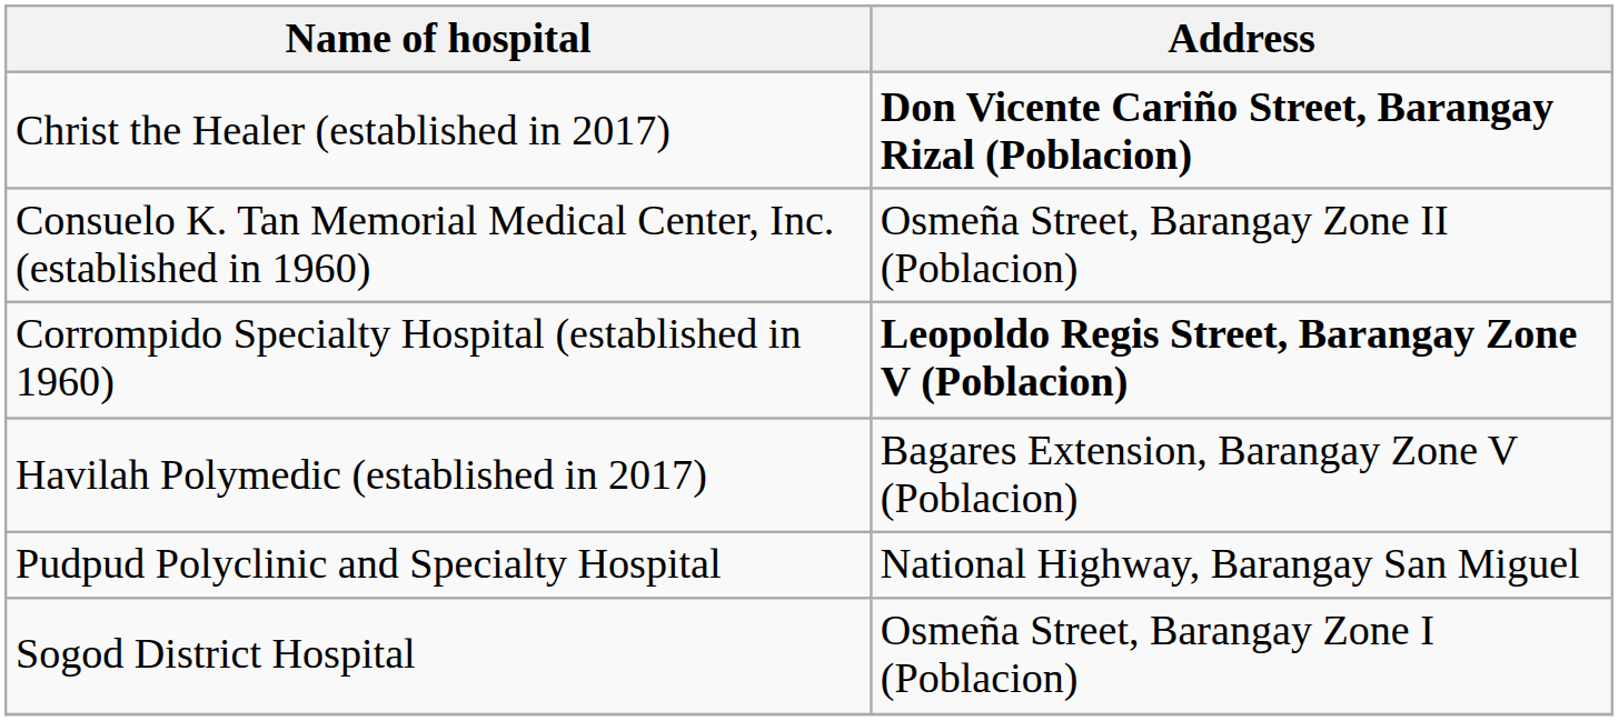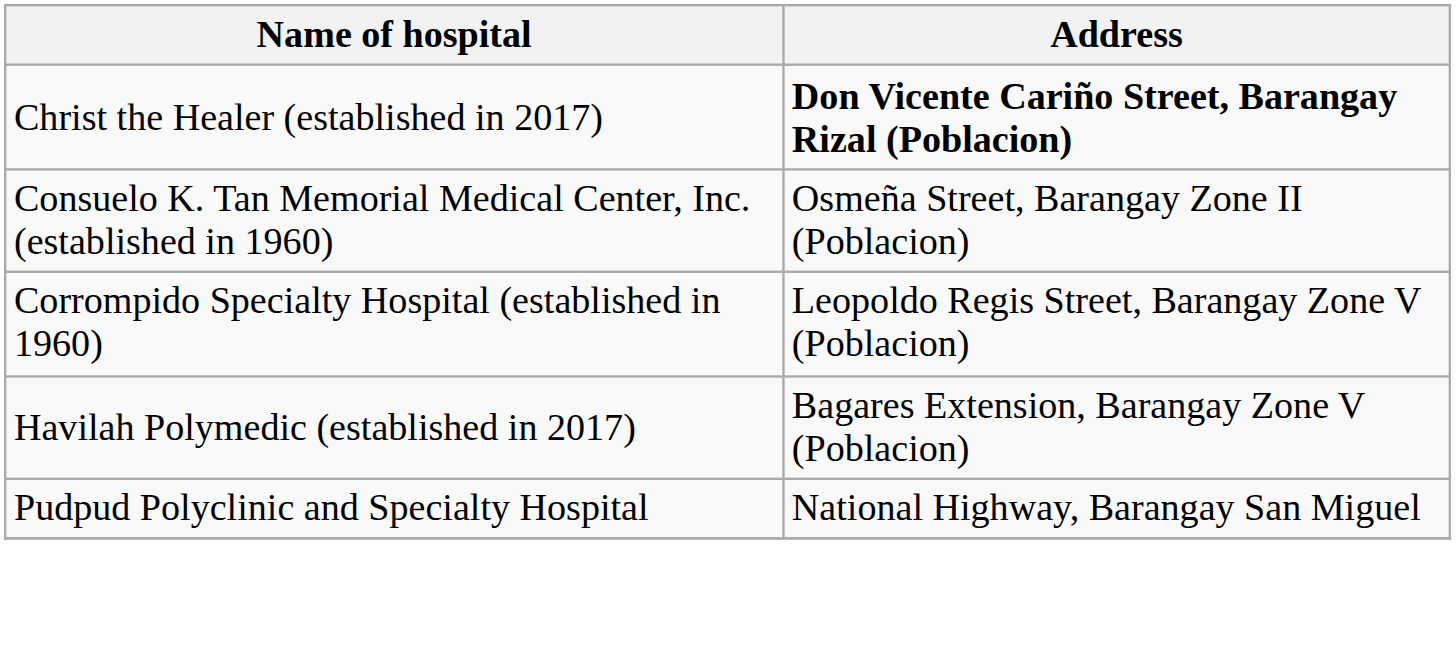 <table class="wikitable">
 <tr>
 <th>Name of hospital</th>
 <th>Address</th>
 </tr>
 <tr>
 <td>Christ the Healer (established in 2017)</td>
 <td><strong>Don Vicente Cariño Street, Barangay Rizal (Poblacion)</strong></td>
 </tr>
 <tr>
 <td>Consuelo K. Tan Memorial Medical Center, Inc. (established in 1960)</td>
 <td>Osmeña Street, Barangay Zone II (Poblacion)</td>
 </tr>
 <tr>
 <td>Corrompido Specialty Hospital (established in 1960)</td>
-<td><strong>Leopoldo Regis Street, Barangay Zone V (Poblacion)</strong></td>
+<td>Leopoldo Regis Street, Barangay Zone V (Poblacion)</td>
 </tr>
 <tr>
 <td>Havilah Polymedic (established in 2017)</td>
 <td>Bagares Extension, Barangay Zone V (Poblacion)</td>
 </tr>
 <tr>
 <td>Pudpud Polyclinic and Specialty Hospital</td>
 <td>National Highway, Barangay San Miguel</td>
 </tr>
 <tr>
-<td>Sogod District Hospital</td>
-<td>Osmeña Street, Barangay Zone I (Poblacion)</td>
-</tr>
-<tr>
 </tr>
 </table>
